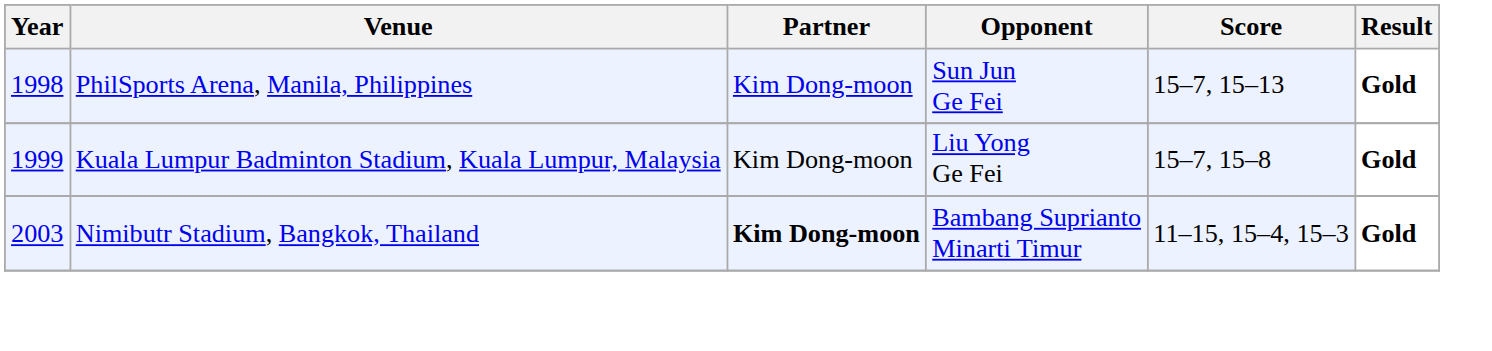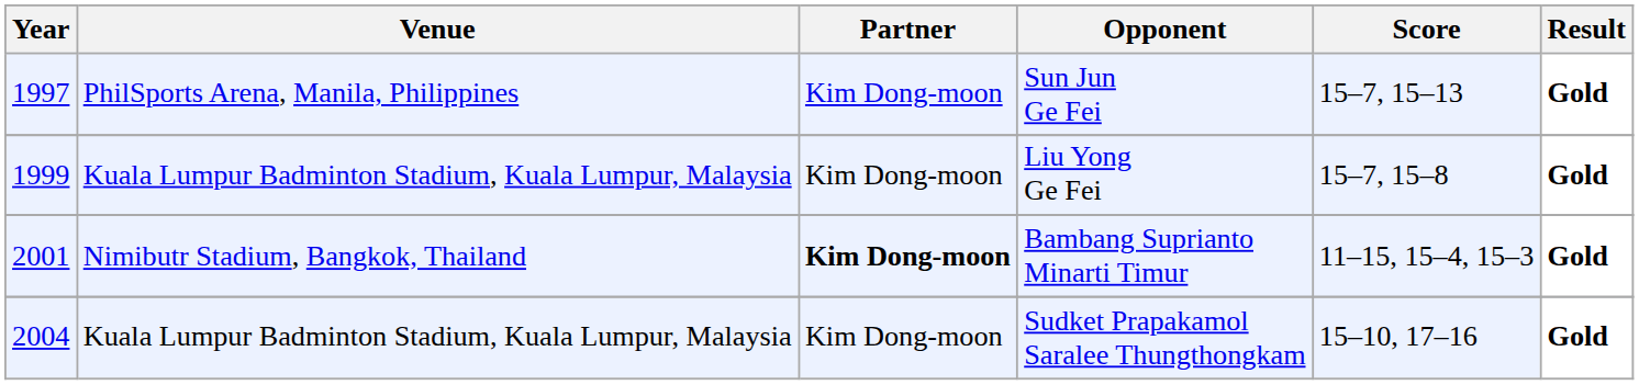 <table class="sortable wikitable" style="font-size: 90%;">
 <tr>
 <th>Year</th>
 <th>Venue</th>
 <th>Partner</th>
 <th>Opponent</th>
 <th>Score</th>
 <th>Result</th>
 </tr>
 <tr style="background:#ECF2FF">
-<td align="center"><a href='#'>1998</a></td>
+<td align="center"><a href='#'>1997</a></td>
 <td align="left"><a href='#'>PhilSports Arena</a>, <a href='#'>Manila, Philippines</a></td>
 <td align="left"> <a href='#'>Kim Dong-moon</a></td>
 <td align="left"> <a href='#'>Sun Jun</a> <br>  <a href='#'>Ge Fei</a></td>
 <td align="left">15–7, 15–13</td>
 <td style="text-align:left; background:white"> <strong>Gold</strong></td>
 </tr>
 <tr>
 </tr>
 <tr style="background:#ECF2FF">
 <td align="center"><a href='#'>1999</a></td>
 <td align="left"><a href='#'>Kuala Lumpur Badminton Stadium</a>, <a href='#'>Kuala Lumpur, Malaysia</a></td>
 <td align="left"> Kim Dong-moon</td>
 <td align="left"> <a href='#'>Liu Yong</a> <br>  Ge Fei</td>
 <td align="left">15–7, 15–8</td>
 <td style="text-align:left; background:white"> <strong>Gold</strong></td>
 </tr>
 <tr>
 </tr>
 <tr style="background:#ECF2FF">
-<td align="center"><a href='#'>2003</a></td>
+<td align="center"><a href='#'>2001</a></td>
 <td align="left"><a href='#'>Nimibutr Stadium</a>, <a href='#'>Bangkok, Thailand</a></td>
 <td align="left"><strong> Kim Dong-moon</strong></td>
 <td align="left"> <a href='#'>Bambang Suprianto</a> <br>  <a href='#'>Minarti Timur</a></td>
 <td align="left">11–15, 15–4, 15–3</td>
 <td style="text-align:left; background:white"> <strong>Gold</strong></td>
 </tr>
 <tr>
 </tr>
+<tr style="background:#ECF2FF">
+<td align="center"><a href='#'>2004</a></td>
+<td align="left">Kuala Lumpur Badminton Stadium, Kuala Lumpur, Malaysia</td>
+<td align="left"> Kim Dong-moon</td>
+<td align="left"> <a href='#'>Sudket Prapakamol</a> <br>  <a href='#'>Saralee Thungthongkam</a></td>
+<td align="left">15–10, 17–16</td>
+<td style="text-align:left; background:white"> <strong>Gold</strong></td>
+</tr>
 </table>
